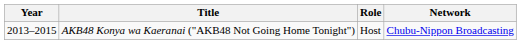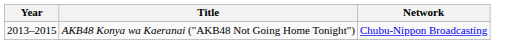 <table class="wikitable">
 <tr>
 <th>Year</th>
 <th>Title</th>
-<th>Role</th>
 <th>Network</th>
 </tr>
 <tr>
 <td>2013–2015</td>
 <td><em>AKB48 Konya wa Kaeranai</em> ("AKB48 Not Going Home Tonight")</td>
-<td>Host </td>
 <td><a href='#'>Chubu-Nippon Broadcasting</a></td>
 </tr>
 </table>
